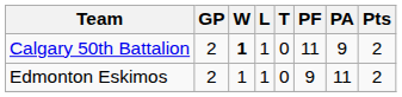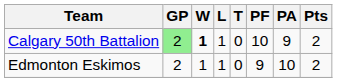 <table class="wikitable">
 <tr>
 <th>Team</th>
 <th>GP</th>
 <th>W</th>
 <th>L</th>
 <th>T</th>
 <th>PF</th>
 <th>PA</th>
 <th>Pts</th>
 </tr>
 <tr align="center">
 <td align="left"><a href='#'>Calgary 50th Battalion</a></td>
-<td>2</td>
+<td style="background: lightgreen;">2</td>
 <td><strong>1</strong></td>
 <td>1</td>
 <td>0</td>
-<td>11</td>
+<td>10</td>
 <td>9</td>
 <td>2</td>
 </tr>
 <tr align="center">
 <td align="left">Edmonton Eskimos</td>
 <td>2</td>
 <td>1</td>
 <td>1</td>
 <td>0</td>
 <td>9</td>
-<td>11</td>
+<td>10</td>
 <td>2</td>
 </tr>
 <tr align="center">
 </tr>
 </table>
